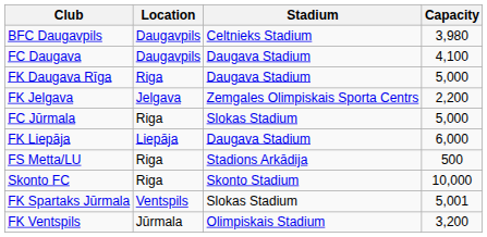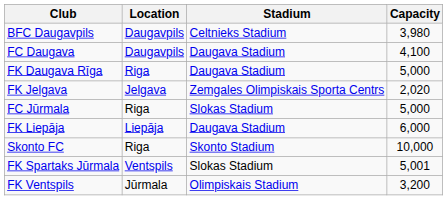 <table class="wikitable sortable">
 <tr>
 <th>Club</th>
 <th>Location</th>
 <th>Stadium</th>
 <th>Capacity</th>
 </tr>
 <tr>
 <td>  <a href='#'>BFC Daugavpils</a></td>
 <td><a href='#'>Daugavpils</a></td>
 <td><a href='#'>Celtnieks Stadium</a></td>
 <td align="center">3,980</td>
 </tr>
 <tr>
 <td> <a href='#'>FC Daugava</a></td>
 <td><a href='#'>Daugavpils</a></td>
 <td><a href='#'>Daugava Stadium</a></td>
 <td align="center">4,100</td>
 </tr>
 <tr>
 <td> <a href='#'>FK Daugava Rīga</a></td>
 <td><a href='#'>Riga</a></td>
 <td><a href='#'>Daugava Stadium</a></td>
 <td align="center">5,000</td>
 </tr>
 <tr>
 <td> <a href='#'>FK Jelgava</a></td>
 <td><a href='#'>Jelgava</a></td>
 <td><a href='#'>Zemgales Olimpiskais Sporta Centrs</a></td>
-<td align="center">2,200</td>
+<td align="center">2,020</td>
 </tr>
 <tr>
 <td> <a href='#'>FC Jūrmala</a></td>
 <td>Riga</td>
 <td><a href='#'>Slokas Stadium</a></td>
 <td align="center">5,000</td>
 </tr>
 <tr>
 <td>  <a href='#'>FK Liepāja</a></td>
 <td><a href='#'>Liepāja</a></td>
 <td><a href='#'>Daugava Stadium</a></td>
 <td align="center">6,000</td>
-</tr>
-<tr>
-<td> <a href='#'>FS Metta/LU</a></td>
-<td>Riga</td>
-<td><a href='#'>Stadions Arkādija</a></td>
-<td align="center">500</td>
 </tr>
 <tr>
 <td> <a href='#'>Skonto FC</a></td>
 <td>Riga</td>
 <td><a href='#'>Skonto Stadium</a></td>
 <td align="center">10,000</td>
 </tr>
 <tr>
 <td> <a href='#'>FK Spartaks Jūrmala</a></td>
 <td><a href='#'>Ventspils</a></td>
 <td>Slokas Stadium</td>
 <td align="center">5,001</td>
 </tr>
 <tr>
 <td> <a href='#'>FK Ventspils</a></td>
 <td>Jūrmala</td>
 <td><a href='#'>Olimpiskais Stadium</a></td>
 <td align="center">3,200</td>
 </tr>
 </table>
